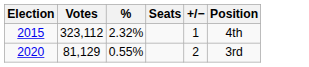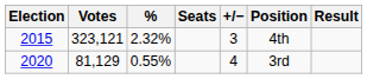 <table class="wikitable" style="text-align:center">
 <tr>
 <th>Election</th>
 <th><strong>Votes</strong></th>
 <th><strong>%</strong></th>
 <th>Seats</th>
 <th>+/−</th>
 <th><strong>Position</strong></th>
+<th><strong>Result</strong></th>
 </tr>
 <tr>
 <td><a href='#'>2015</a></td>
-<td>323,112</td>
+<td>323,121</td>
 <td>2.32%</td>
 <td></td>
-<td> 1</td>
+<td> 3</td>
 <td> 4th</td>
+<td></td>
 </tr>
 <tr>
 <td><a href='#'>2020</a></td>
 <td>81,129</td>
 <td>0.55%</td>
 <td></td>
-<td> 2</td>
+<td> 4</td>
 <td> 3rd</td>
+<td></td>
 </tr>
 </table>
